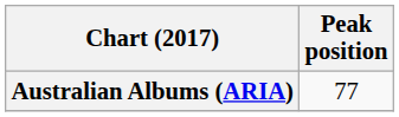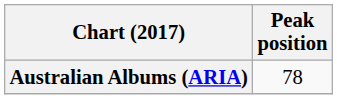 <table class="wikitable sortable plainrowheaders" style="text-align:center">
 <tr>
 <th scope="col">Chart (2017)</th>
 <th scope="col">Peak<br> position</th>
 </tr>
 <tr>
 <th scope="row">Australian Albums (<a href='#'>ARIA</a>)</th>
-<td>77</td>
+<td>78</td>
 </tr>
 <tr>
 </tr>
 <tr>
 </tr>
 <tr>
 </tr>
 <tr>
 </tr>
 </table>
